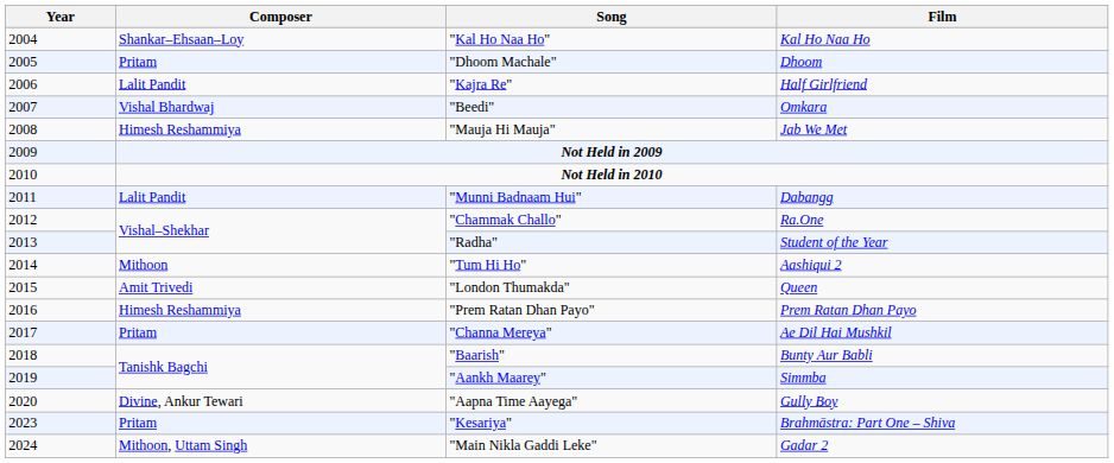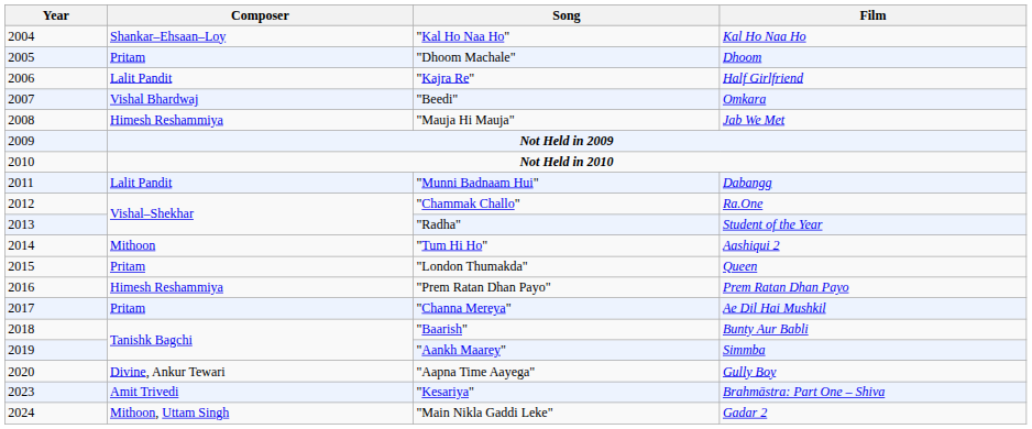 <table class="wikitable" style="width:98%;">
 <tr style="background:#bebebe;">
 <th style="width:10%;">Year</th>
 <th style="width:30%;">Composer</th>
 <th style="width:30%;">Song</th>
 <th style="width:30%;">Film</th>
 </tr>
 <tr>
 <td>2004</td>
 <td><a href='#'>Shankar–Ehsaan–Loy</a></td>
 <td>"<a href='#'>Kal Ho Naa Ho</a>"</td>
 <td><em><a href='#'>Kal Ho Naa Ho</a></em></td>
 </tr>
 <tr style="background:#edf3fe;">
 <td>2005</td>
 <td><a href='#'>Pritam</a></td>
 <td>"Dhoom Machale"</td>
 <td><em><a href='#'>Dhoom</a></em></td>
 </tr>
 <tr>
 <td>2006</td>
 <td><a href='#'>Lalit Pandit</a></td>
 <td>"<a href='#'>Kajra Re</a>"</td>
 <td><em><a href='#'>Half Girlfriend</a></em></td>
 </tr>
 <tr style="background:#edf3fe;">
 <td>2007</td>
 <td><a href='#'>Vishal Bhardwaj</a></td>
 <td>"Beedi"</td>
 <td><em><a href='#'>Omkara</a></em></td>
 </tr>
 <tr>
 <td>2008</td>
 <td><a href='#'>Himesh Reshammiya</a></td>
 <td>"Mauja Hi Mauja"</td>
 <td><em><a href='#'>Jab We Met</a></em></td>
 </tr>
 <tr style="background:#edf3fe;">
 <td>2009</td>
 <td colspan="3" style="text-align:center;"><strong><em>Not Held in 2009</em></strong></td>
 </tr>
 <tr>
 <td>2010</td>
 <td colspan="3" style="text-align:center;"><strong><em>Not Held in 2010</em></strong></td>
 </tr>
 <tr style="background:#edf3fe;">
 <td>2011</td>
 <td><a href='#'>Lalit Pandit</a></td>
 <td>"<a href='#'>Munni Badnaam Hui</a>"</td>
 <td><em><a href='#'>Dabangg</a></em></td>
 </tr>
 <tr>
 <td>2012</td>
 <td rowspan="2"><a href='#'>Vishal–Shekhar</a></td>
 <td>"<a href='#'>Chammak Challo</a>"</td>
 <td><em><a href='#'>Ra.One</a></em></td>
 </tr>
 <tr style="background:#edf3fe;">
 <td>2013</td>
 <td>"Radha"</td>
 <td><em><a href='#'>Student of the Year</a></em></td>
 </tr>
 <tr>
 <td>2014</td>
 <td><a href='#'>Mithoon</a></td>
 <td>"<a href='#'>Tum Hi Ho</a>"</td>
 <td><em><a href='#'>Aashiqui 2</a></em></td>
 </tr>
 <tr>
 <td>2015</td>
-<td><a href='#'>Amit Trivedi</a></td>
+<td><a href='#'>Pritam</a></td>
 <td>"London Thumakda"</td>
 <td><a href='#'><em>Queen</em></a></td>
 </tr>
 <tr>
 <td>2016</td>
 <td><a href='#'>Himesh Reshammiya</a></td>
 <td>"Prem Ratan Dhan Payo"</td>
 <td><em><a href='#'>Prem Ratan Dhan Payo</a></em></td>
 </tr>
 <tr style="background:#edf3fe;">
 <td>2017</td>
 <td><a href='#'>Pritam</a></td>
 <td>"<a href='#'>Channa Mereya</a>"</td>
 <td><em><a href='#'>Ae Dil Hai Mushkil</a></em></td>
 </tr>
 <tr>
 <td>2018</td>
 <td rowspan="2"><a href='#'>Tanishk Bagchi</a></td>
 <td>"<a href='#'>Baarish</a>"</td>
 <td><em><a href='#'>Bunty Aur Babli</a></em></td>
 </tr>
 <tr style="background:#edf3fe;">
 <td>2019</td>
 <td>"<a href='#'>Aankh Maarey</a>"</td>
 <td><em><a href='#'>Simmba</a></em></td>
 </tr>
 <tr>
 <td>2020</td>
 <td><a href='#'>Divine</a>, Ankur Tewari</td>
 <td>"Aapna Time Aayega"</td>
 <td><em><a href='#'>Gully Boy</a></em></td>
 </tr>
 <tr style="background:#edf3fe;">
 <td>2023</td>
-<td><a href='#'>Pritam</a></td>
+<td><a href='#'>Amit Trivedi</a></td>
 <td>"<a href='#'>Kesariya</a>"</td>
 <td><em><a href='#'>Brahmāstra: Part One – Shiva</a></em></td>
 </tr>
 <tr>
 <td>2024</td>
 <td><a href='#'>Mithoon</a>, <a href='#'>Uttam Singh</a></td>
 <td>"Main Nikla Gaddi Leke"</td>
 <td><em><a href='#'>Gadar 2</a></em></td>
 </tr>
 </table>
